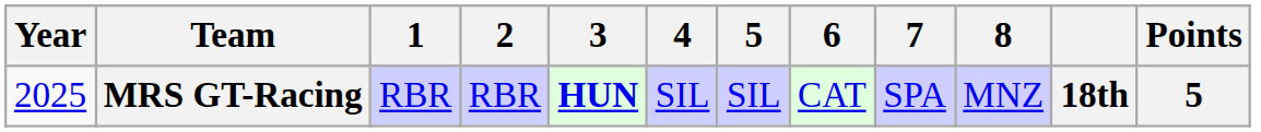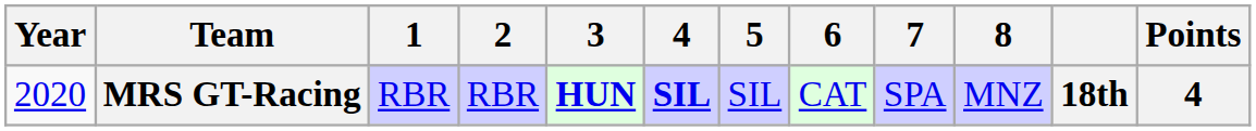 <table class="wikitable" style="text-align:center; font-size:90%">
 <tr>
 <th>Year</th>
 <th>Team</th>
 <th>1</th>
 <th>2</th>
 <th>3</th>
 <th>4</th>
 <th>5</th>
 <th>6</th>
 <th>7</th>
 <th>8</th>
 <th></th>
 <th>Points</th>
 </tr>
 <tr>
-<td><a href='#'>2025</a></td>
+<td><a href='#'>2020</a></td>
 <th>MRS GT-Racing</th>
 <td style="background:#CFCFFF;"><a href='#'>RBR</a><br></td>
 <td style="background:#CFCFFF;"><a href='#'>RBR</a><br></td>
 <td style="background:#DFFFDF;"><strong><a href='#'>HUN</a><br></strong></td>
-<td style="background:#CFCFFF;"><a href='#'>SIL</a><br></td>
+<td style="background:#CFCFFF;"><strong><a href='#'>SIL</a><br></strong></td>
 <td style="background:#CFCFFF;"><a href='#'>SIL</a><br></td>
 <td style="background:#DFFFDF;"><a href='#'>CAT</a><br></td>
 <td style="background:#CFCFFF;"><a href='#'>SPA</a><br></td>
 <td style="background:#CFCFFF;"><a href='#'>MNZ</a><br></td>
 <th>18th</th>
-<th>5</th>
+<th>4</th>
 </tr>
 </table>
